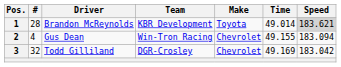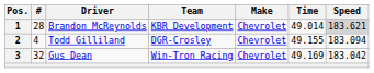 <table class="wikitable" style="font-size:95%">
 <tr>
 <th>Pos.</th>
 <th>#</th>
 <th>Driver</th>
 <th>Team</th>
 <th>Make</th>
 <th>Time</th>
 <th>Speed</th>
 </tr>
 <tr>
 <th>1</th>
 <td>28</td>
 <td><a href='#'>Brandon McReynolds</a></td>
 <td><a href='#'>KBR Development</a></td>
-<td><a href='#'>Toyota</a></td>
+<td><a href='#'>Chevrolet</a></td>
 <td>49.014</td>
 <td style="background: lightgrey;">183.621</td>
 </tr>
 <tr>
 <th>2</th>
 <td>4</td>
-<td><a href='#'>Gus Dean</a></td>
-<td><a href='#'>Win-Tron Racing</a></td>
+<td><a href='#'>Todd Gilliland</a></td>
+<td><a href='#'>DGR-Crosley</a></td>
 <td><a href='#'>Chevrolet</a></td>
 <td>49.155</td>
 <td>183.094</td>
 </tr>
 <tr>
 <th>3</th>
 <td>32</td>
-<td><a href='#'>Todd Gilliland</a></td>
-<td><a href='#'>DGR-Crosley</a></td>
+<td><a href='#'>Gus Dean</a></td>
+<td><a href='#'>Win-Tron Racing</a></td>
 <td><a href='#'>Chevrolet</a></td>
 <td>49.169</td>
 <td>183.042</td>
 </tr>
 <tr>
 <th colspan="7"></th>
 </tr>
 </table>
